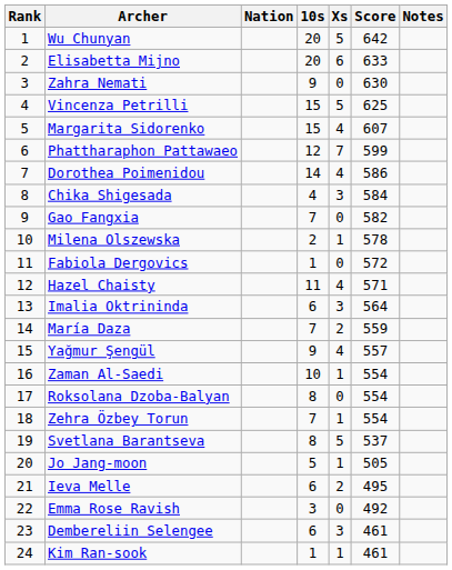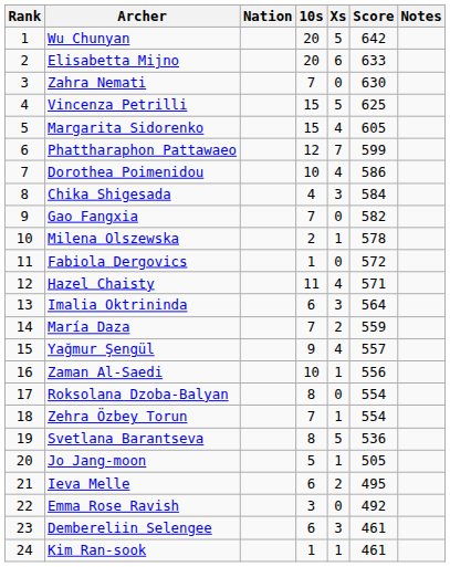 <table class="wikitable sortable" style="text-align:center">
 <tr>
 <th>Rank</th>
 <th>Archer</th>
 <th>Nation</th>
 <th>10s</th>
 <th>Xs</th>
 <th>Score</th>
 <th>Notes</th>
 </tr>
 <tr>
 <td>1</td>
 <td align=left><a href='#'>Wu Chunyan</a></td>
 <td align=left></td>
 <td>20</td>
 <td>5</td>
 <td>642</td>
 <td></td>
 </tr>
 <tr>
 <td>2</td>
 <td align=left><a href='#'>Elisabetta Mijno</a></td>
 <td align=left></td>
 <td>20</td>
 <td>6</td>
 <td>633</td>
 <td></td>
 </tr>
 <tr>
 <td>3</td>
 <td align=left><a href='#'>Zahra Nemati</a></td>
 <td align=left></td>
-<td>9</td>
+<td>7</td>
 <td>0</td>
 <td>630</td>
 <td></td>
 </tr>
 <tr>
 <td>4</td>
 <td align=left><a href='#'>Vincenza Petrilli</a></td>
 <td align=left></td>
 <td>15</td>
 <td>5</td>
 <td>625</td>
 <td></td>
 </tr>
 <tr>
 <td>5</td>
 <td align=left><a href='#'>Margarita Sidorenko</a></td>
 <td align=left></td>
 <td>15</td>
 <td>4</td>
-<td>607</td>
+<td>605</td>
 <td></td>
 </tr>
 <tr>
 <td>6</td>
 <td align=left><a href='#'>Phattharaphon Pattawaeo</a></td>
 <td align=left></td>
 <td>12</td>
 <td>7</td>
 <td>599</td>
 <td></td>
 </tr>
 <tr>
 <td>7</td>
 <td align=left><a href='#'>Dorothea Poimenidou</a></td>
 <td align=left></td>
-<td>14</td>
+<td>10</td>
 <td>4</td>
 <td>586</td>
 <td></td>
 </tr>
 <tr>
 <td>8</td>
 <td align=left><a href='#'>Chika Shigesada</a></td>
 <td align=left></td>
 <td>4</td>
 <td>3</td>
 <td>584</td>
 <td></td>
 </tr>
 <tr>
 <td>9</td>
 <td align=left><a href='#'>Gao Fangxia</a></td>
 <td align=left></td>
 <td>7</td>
 <td>0</td>
 <td>582</td>
 <td></td>
 </tr>
 <tr>
 <td>10</td>
 <td align=left><a href='#'>Milena Olszewska</a></td>
 <td align=left></td>
 <td>2</td>
 <td>1</td>
 <td>578</td>
 <td></td>
 </tr>
 <tr>
 <td>11</td>
 <td align=left><a href='#'>Fabiola Dergovics</a></td>
 <td align=left></td>
 <td>1</td>
 <td>0</td>
 <td>572</td>
 <td></td>
 </tr>
 <tr>
 <td>12</td>
 <td align=left><a href='#'>Hazel Chaisty</a></td>
 <td align=left></td>
 <td>11</td>
 <td>4</td>
 <td>571</td>
 <td></td>
 </tr>
 <tr>
 <td>13</td>
 <td align=left><a href='#'>Imalia Oktrininda</a></td>
 <td align=left></td>
 <td>6</td>
 <td>3</td>
 <td>564</td>
 <td></td>
 </tr>
 <tr>
 <td>14</td>
 <td align=left><a href='#'>María Daza</a></td>
 <td align=left></td>
 <td>7</td>
 <td>2</td>
 <td>559</td>
 <td></td>
 </tr>
 <tr>
 <td>15</td>
 <td align=left><a href='#'>Yağmur Şengül</a></td>
 <td align=left></td>
 <td>9</td>
 <td>4</td>
 <td>557</td>
 <td></td>
 </tr>
 <tr>
 <td>16</td>
 <td align=left><a href='#'>Zaman Al-Saedi</a></td>
 <td align=left></td>
 <td>10</td>
 <td>1</td>
-<td>554</td>
+<td>556</td>
 <td></td>
 </tr>
 <tr>
 <td>17</td>
 <td align=left><a href='#'>Roksolana Dzoba-Balyan</a></td>
 <td align=left></td>
 <td>8</td>
 <td>0</td>
 <td>554</td>
 <td></td>
 </tr>
 <tr>
 <td>18</td>
 <td align=left><a href='#'>Zehra Özbey Torun</a></td>
 <td align=left></td>
 <td>7</td>
 <td>1</td>
 <td>554</td>
 <td></td>
 </tr>
 <tr>
 <td>19</td>
 <td align=left><a href='#'>Svetlana Barantseva</a></td>
 <td align=left></td>
 <td>8</td>
 <td>5</td>
-<td>537</td>
+<td>536</td>
 <td></td>
 </tr>
 <tr>
 <td>20</td>
 <td align=left><a href='#'>Jo Jang-moon</a></td>
 <td align=left></td>
 <td>5</td>
 <td>1</td>
 <td>505</td>
 <td></td>
 </tr>
 <tr>
 <td>21</td>
 <td align=left><a href='#'>Ieva Melle</a></td>
 <td align=left></td>
 <td>6</td>
 <td>2</td>
 <td>495</td>
 <td></td>
 </tr>
 <tr>
 <td>22</td>
 <td align=left><a href='#'>Emma Rose Ravish</a></td>
 <td align=left></td>
 <td>3</td>
 <td>0</td>
 <td>492</td>
 <td></td>
 </tr>
 <tr>
 <td>23</td>
 <td align=left><a href='#'>Dembereliin Selengee</a></td>
 <td align=left></td>
 <td>6</td>
 <td>3</td>
 <td>461</td>
 <td></td>
 </tr>
 <tr>
 <td>24</td>
 <td align=left><a href='#'>Kim Ran-sook</a></td>
 <td align=left></td>
 <td>1</td>
 <td>1</td>
 <td>461</td>
 <td></td>
 </tr>
 </table>
